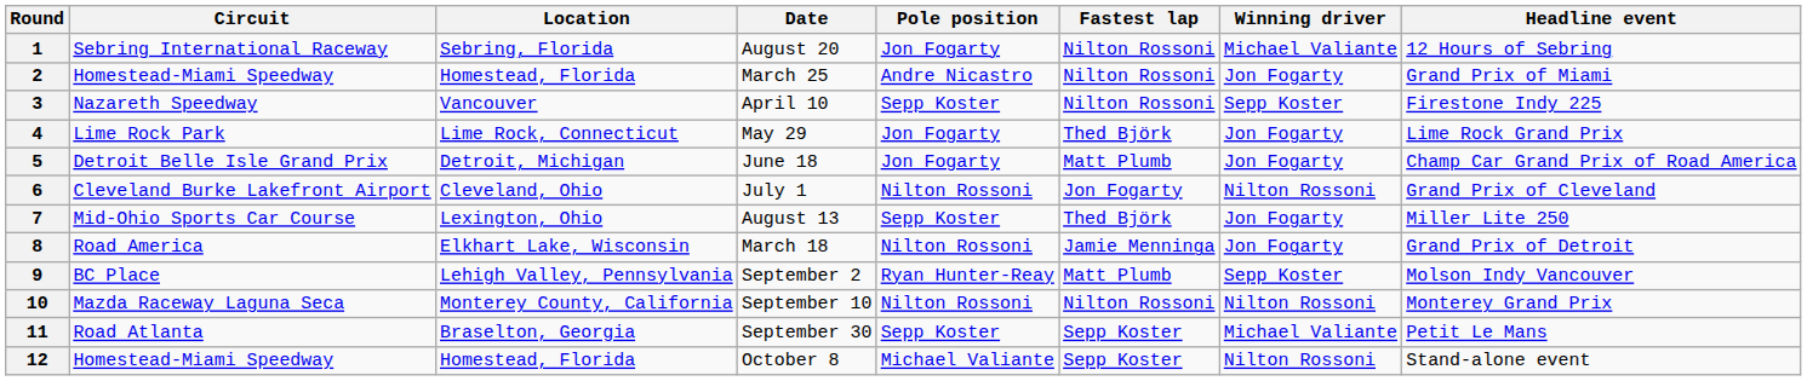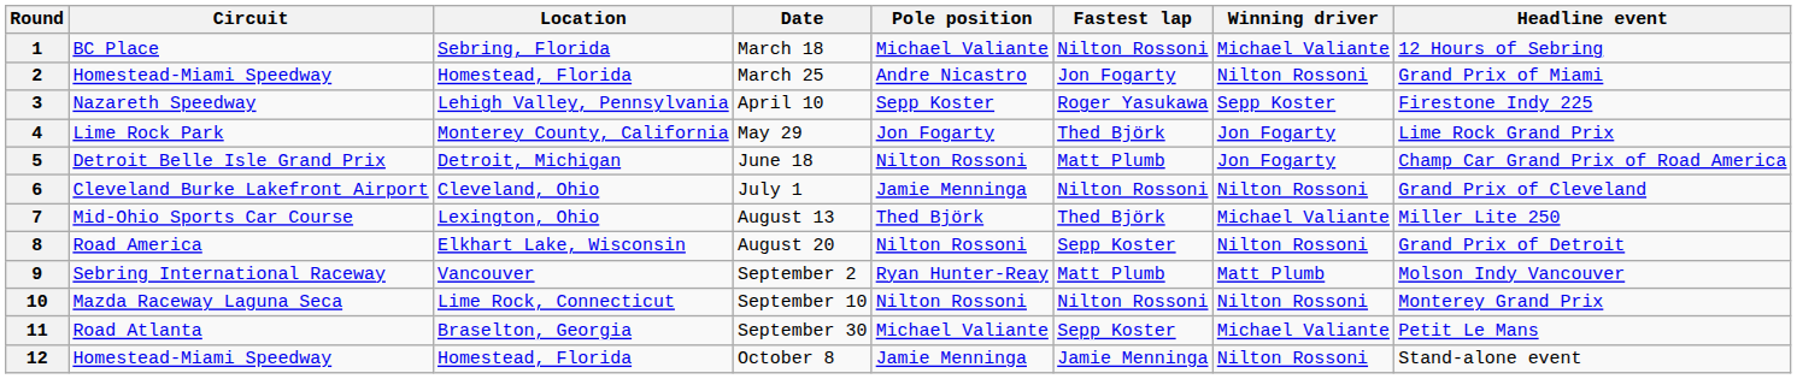 <table class="wikitable" border="1" style="font-size: 85%;">
 <tr>
 <th>Round</th>
 <th>Circuit</th>
 <th>Location</th>
 <th>Date</th>
 <th>Pole position</th>
 <th>Fastest lap</th>
 <th>Winning driver</th>
 <th>Headline event</th>
 </tr>
 <tr>
 <th>1</th>
-<td><a href='#'>Sebring International Raceway</a></td>
+<td><a href='#'>BC Place</a></td>
 <td> <a href='#'>Sebring, Florida</a></td>
-<td>August 20</td>
-<td> <a href='#'>Jon Fogarty</a></td>
+<td>March 18</td>
+<td> <a href='#'>Michael Valiante</a></td>
 <td> <a href='#'>Nilton Rossoni</a></td>
 <td> <a href='#'>Michael Valiante</a></td>
 <td><a href='#'>12 Hours of Sebring</a></td>
 </tr>
 <tr>
 <th>2</th>
 <td><a href='#'>Homestead-Miami Speedway</a></td>
 <td> <a href='#'>Homestead, Florida</a></td>
 <td>March 25</td>
 <td> <a href='#'>Andre Nicastro</a></td>
+<td> <a href='#'>Jon Fogarty</a></td>
 <td> <a href='#'>Nilton Rossoni</a></td>
-<td> <a href='#'>Jon Fogarty</a></td>
 <td><a href='#'>Grand Prix of Miami</a></td>
 </tr>
 <tr>
 <th>3</th>
 <td><a href='#'>Nazareth Speedway</a></td>
-<td> <a href='#'>Vancouver</a></td>
+<td> <a href='#'>Lehigh Valley, Pennsylvania</a></td>
 <td>April 10</td>
 <td> <a href='#'>Sepp Koster</a></td>
-<td> <a href='#'>Nilton Rossoni</a></td>
+<td> <a href='#'>Roger Yasukawa</a></td>
 <td> <a href='#'>Sepp Koster</a></td>
 <td><a href='#'>Firestone Indy 225</a></td>
 </tr>
 <tr>
 <th>4</th>
 <td><a href='#'>Lime Rock Park</a></td>
-<td> <a href='#'>Lime Rock, Connecticut</a></td>
+<td> <a href='#'>Monterey County, California</a></td>
 <td>May 29</td>
 <td> <a href='#'>Jon Fogarty</a></td>
 <td> <a href='#'>Thed Björk</a></td>
 <td> <a href='#'>Jon Fogarty</a></td>
 <td><a href='#'>Lime Rock Grand Prix</a></td>
 </tr>
 <tr>
 <th>5</th>
 <td><a href='#'>Detroit Belle Isle Grand Prix</a></td>
 <td> <a href='#'>Detroit, Michigan</a></td>
 <td>June 18</td>
-<td> <a href='#'>Jon Fogarty</a></td>
+<td> <a href='#'>Nilton Rossoni</a></td>
 <td> <a href='#'>Matt Plumb</a></td>
 <td> <a href='#'>Jon Fogarty</a></td>
 <td><a href='#'>Champ Car Grand Prix of Road America</a></td>
 </tr>
 <tr>
 <th>6</th>
 <td><a href='#'>Cleveland Burke Lakefront Airport</a></td>
 <td> <a href='#'>Cleveland, Ohio</a></td>
 <td>July 1</td>
+<td> <a href='#'>Jamie Menninga</a></td>
 <td> <a href='#'>Nilton Rossoni</a></td>
-<td> <a href='#'>Jon Fogarty</a></td>
 <td> <a href='#'>Nilton Rossoni</a></td>
 <td><a href='#'>Grand Prix of Cleveland</a></td>
 </tr>
 <tr>
 <th>7</th>
 <td><a href='#'>Mid-Ohio Sports Car Course</a></td>
 <td> <a href='#'>Lexington, Ohio</a></td>
 <td>August 13</td>
-<td> <a href='#'>Sepp Koster</a></td>
 <td> <a href='#'>Thed Björk</a></td>
-<td> <a href='#'>Jon Fogarty</a></td>
+<td> <a href='#'>Thed Björk</a></td>
+<td> <a href='#'>Michael Valiante</a></td>
 <td><a href='#'>Miller Lite 250</a></td>
 </tr>
 <tr>
 <th>8</th>
 <td><a href='#'>Road America</a></td>
 <td> <a href='#'>Elkhart Lake, Wisconsin</a></td>
-<td>March 18</td>
+<td>August 20</td>
 <td> <a href='#'>Nilton Rossoni</a></td>
-<td> <a href='#'>Jamie Menninga</a></td>
-<td> <a href='#'>Jon Fogarty</a></td>
+<td> <a href='#'>Sepp Koster</a></td>
+<td> <a href='#'>Nilton Rossoni</a></td>
 <td><a href='#'>Grand Prix of Detroit</a></td>
 </tr>
 <tr>
 <th>9</th>
-<td><a href='#'>BC Place</a></td>
-<td> <a href='#'>Lehigh Valley, Pennsylvania</a></td>
+<td><a href='#'>Sebring International Raceway</a></td>
+<td> <a href='#'>Vancouver</a></td>
 <td>September 2</td>
 <td> <a href='#'>Ryan Hunter-Reay</a></td>
 <td> <a href='#'>Matt Plumb</a></td>
-<td> <a href='#'>Sepp Koster</a></td>
+<td> <a href='#'>Matt Plumb</a></td>
 <td><a href='#'>Molson Indy Vancouver</a></td>
 </tr>
 <tr>
 <th>10</th>
 <td><a href='#'>Mazda Raceway Laguna Seca</a></td>
-<td> <a href='#'>Monterey County, California</a></td>
+<td> <a href='#'>Lime Rock, Connecticut</a></td>
 <td>September 10</td>
 <td> <a href='#'>Nilton Rossoni</a></td>
 <td> <a href='#'>Nilton Rossoni</a></td>
 <td> <a href='#'>Nilton Rossoni</a></td>
 <td><a href='#'>Monterey Grand Prix</a></td>
 </tr>
 <tr>
 <th>11</th>
 <td><a href='#'>Road Atlanta</a></td>
 <td> <a href='#'>Braselton, Georgia</a></td>
 <td>September 30</td>
-<td> <a href='#'>Sepp Koster</a></td>
+<td> <a href='#'>Michael Valiante</a></td>
 <td> <a href='#'>Sepp Koster</a></td>
 <td> <a href='#'>Michael Valiante</a></td>
 <td><a href='#'>Petit Le Mans</a></td>
 </tr>
 <tr>
 <th>12</th>
 <td><a href='#'>Homestead-Miami Speedway</a></td>
 <td> <a href='#'>Homestead, Florida</a></td>
 <td>October 8</td>
-<td> <a href='#'>Michael Valiante</a></td>
-<td> <a href='#'>Sepp Koster</a></td>
+<td> <a href='#'>Jamie Menninga</a></td>
+<td> <a href='#'>Jamie Menninga</a></td>
 <td> <a href='#'>Nilton Rossoni</a></td>
 <td>Stand-alone event</td>
 </tr>
 </table>
